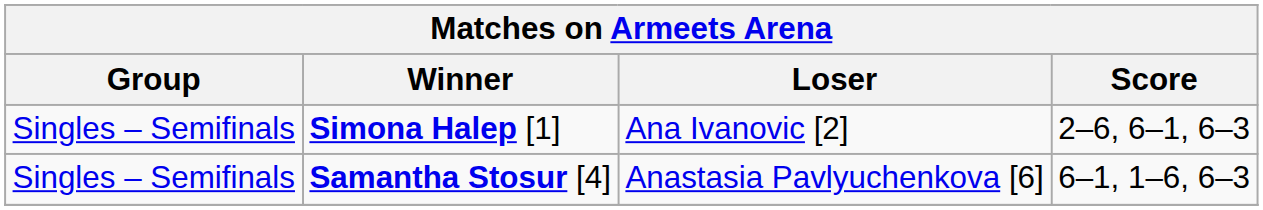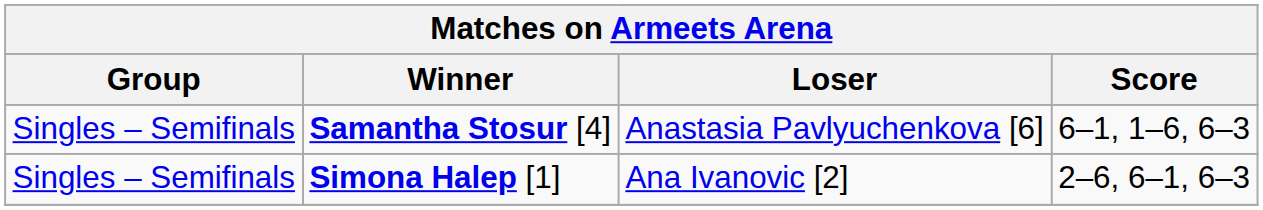 <table class="wikitable collapsible uncollapsed" border=1 style="margin:1em auto;">
 <tr>
 <th colspan=4><strong>Matches on <a href='#'>Armeets Arena</a></strong></th>
 </tr>
 <tr>
 <th>Group</th>
 <th>Winner</th>
 <th>Loser</th>
 <th>Score</th>
 </tr>
 <tr>
 <td><a href='#'>Singles – Semifinals</a></td>
+<td> <strong><a href='#'>Samantha Stosur</a></strong> [4]</td>
+<td> <a href='#'>Anastasia Pavlyuchenkova</a> [6]</td>
+<td>6–1, 1–6, 6–3</td>
+</tr>
+<tr>
+<td><a href='#'>Singles – Semifinals</a></td>
 <td> <strong><a href='#'>Simona Halep</a></strong> [1]</td>
 <td> <a href='#'>Ana Ivanovic</a> [2]</td>
 <td>2–6, 6–1, 6–3</td>
 </tr>
 <tr>
-<td><a href='#'>Singles – Semifinals</a></td>
-<td> <strong><a href='#'>Samantha Stosur</a></strong> [4]</td>
-<td> <a href='#'>Anastasia Pavlyuchenkova</a> [6]</td>
-<td>6–1, 1–6, 6–3</td>
-</tr>
-<tr>
 </tr>
 </table>
